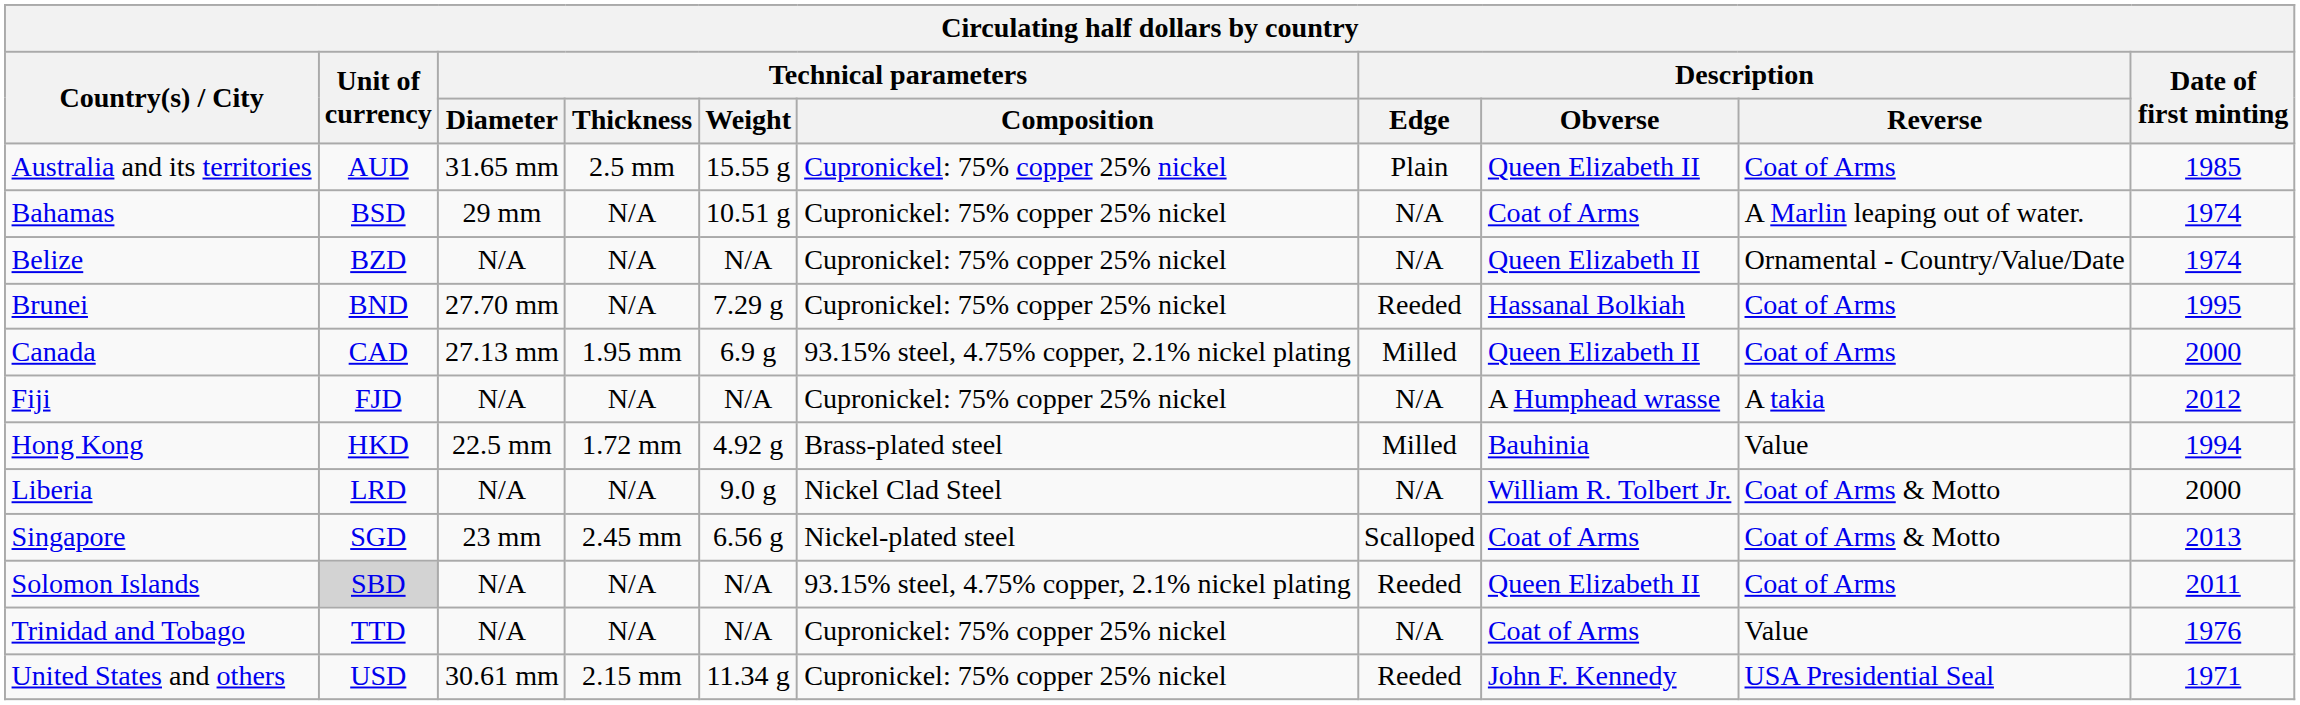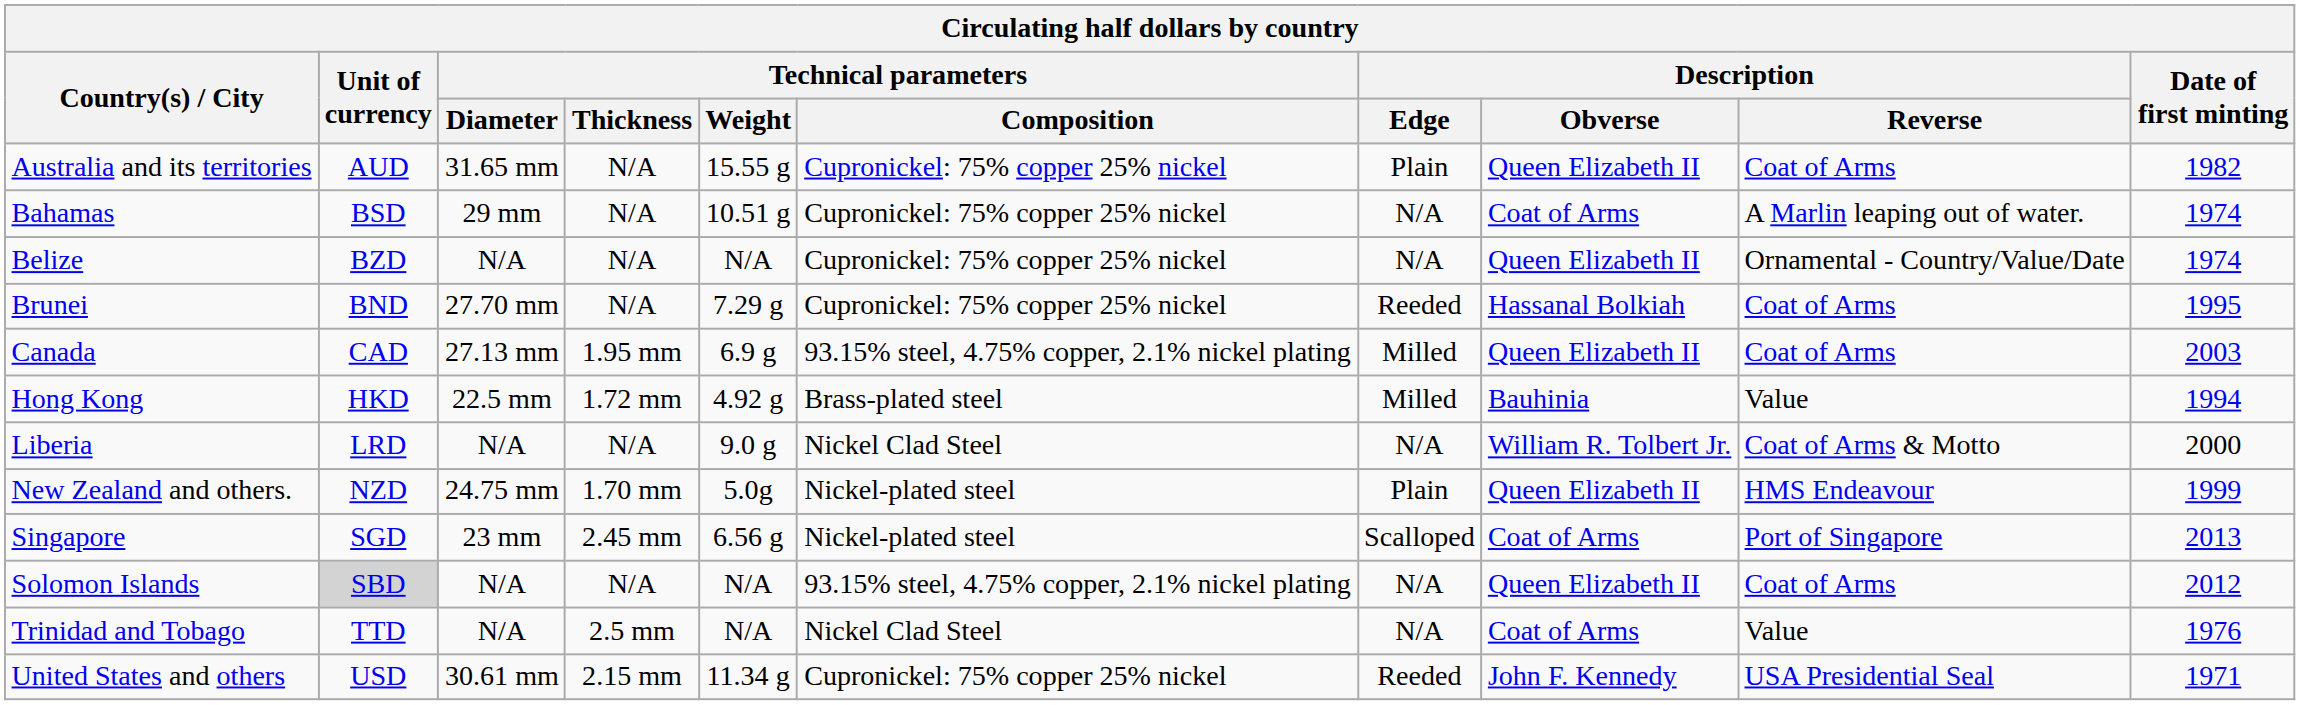 <table class="wikitable" style="font-size: 90%">
 <tr>
 <th colspan=10><strong>Circulating half dollars by country</strong></th>
 </tr>
 <tr>
 <th rowspan=2>Country(s) / City</th>
 <th rowspan=2>Unit of <br>currency</th>
 <th colspan=4>Technical parameters</th>
 <th colspan=3>Description</th>
 <th rowspan=2>Date of <br>first minting</th>
 </tr>
 <tr>
 <th>Diameter</th>
 <th>Thickness</th>
 <th>Weight</th>
 <th>Composition</th>
 <th>Edge</th>
 <th>Obverse</th>
 <th>Reverse</th>
 </tr>
 <tr>
 <td> <a href='#'>Australia</a> and its <a href='#'>territories</a></td>
 <td style="text-align:center;"><a href='#'>AUD</a></td>
 <td style="text-align:center;">31.65 mm</td>
-<td style="text-align:center;">2.5 mm</td>
+<td style="text-align:center;">N/A</td>
 <td style="text-align:center;">15.55 g</td>
 <td><a href='#'>Cupronickel</a>: 75% <a href='#'>copper</a> 25% <a href='#'>nickel</a></td>
 <td style="text-align:center;">Plain</td>
 <td><a href='#'>Queen Elizabeth II</a></td>
 <td><a href='#'>Coat of Arms</a></td>
-<td style="text-align:center;"><a href='#'>1985</a></td>
+<td style="text-align:center;"><a href='#'>1982</a></td>
 </tr>
 <tr>
 <td> <a href='#'>Bahamas</a></td>
 <td style="text-align:center;"><a href='#'>BSD</a></td>
 <td style="text-align:center;">29 mm</td>
 <td style="text-align:center;">N/A</td>
 <td style="text-align:center;">10.51 g</td>
 <td>Cupronickel: 75% copper 25% nickel</td>
 <td style="text-align:center;">N/A</td>
 <td><a href='#'>Coat of Arms</a></td>
 <td>A <a href='#'>Marlin</a> leaping out of water.</td>
 <td style="text-align:center;"><a href='#'>1974</a></td>
 </tr>
 <tr>
 <td> <a href='#'>Belize</a></td>
 <td style="text-align:center;"><a href='#'>BZD</a></td>
 <td style="text-align:center;">N/A</td>
 <td style="text-align:center;">N/A</td>
 <td style="text-align:center;">N/A</td>
 <td>Cupronickel: 75% copper 25% nickel</td>
 <td style="text-align:center;">N/A</td>
 <td><a href='#'>Queen Elizabeth II</a></td>
 <td>Ornamental - Country/Value/Date</td>
 <td style="text-align:center;"><a href='#'>1974</a></td>
 </tr>
 <tr>
 <td> <a href='#'>Brunei</a></td>
 <td style="text-align:center;"><a href='#'>BND</a></td>
 <td style="text-align:center;">27.70 mm</td>
 <td style="text-align:center;">N/A</td>
 <td style="text-align:center;">7.29 g</td>
 <td>Cupronickel: 75% copper 25% nickel</td>
 <td style="text-align:center;">Reeded</td>
 <td><a href='#'>Hassanal Bolkiah</a></td>
 <td><a href='#'>Coat of Arms</a></td>
 <td style="text-align:center;"><a href='#'>1995</a></td>
 </tr>
 <tr>
 <td> <a href='#'>Canada</a></td>
 <td style="text-align:center;"><a href='#'>CAD</a></td>
 <td style="text-align:center;">27.13 mm</td>
 <td style="text-align:center;">1.95 mm</td>
 <td style="text-align:center;">6.9 g</td>
 <td>93.15% steel, 4.75% copper, 2.1% nickel plating</td>
 <td style="text-align:center;">Milled</td>
 <td><a href='#'>Queen Elizabeth II</a></td>
 <td><a href='#'>Coat of Arms</a></td>
-<td style="text-align:center;"><a href='#'>2000</a></td>
-</tr>
-<tr>
-<td> <a href='#'>Fiji</a></td>
-<td style="text-align:center;"><a href='#'>FJD</a></td>
-<td style="text-align:center;">N/A</td>
-<td style="text-align:center;">N/A</td>
-<td style="text-align:center;">N/A</td>
-<td>Cupronickel: 75% copper 25% nickel</td>
-<td style="text-align:center;">N/A</td>
-<td>A <a href='#'>Humphead wrasse</a></td>
-<td>A <a href='#'>takia</a></td>
-<td style="text-align:center;"><a href='#'>2012</a></td>
+<td style="text-align:center;"><a href='#'>2003</a></td>
 </tr>
 <tr>
 <td> <a href='#'>Hong Kong</a></td>
 <td style="text-align:center;"><a href='#'>HKD</a></td>
 <td style="text-align:center;">22.5 mm</td>
 <td style="text-align:center;">1.72 mm</td>
 <td style="text-align:center;">4.92 g</td>
 <td>Brass-plated steel</td>
 <td style="text-align:center;">Milled</td>
 <td><a href='#'>Bauhinia</a></td>
 <td>Value</td>
 <td style="text-align:center;"><a href='#'>1994</a></td>
 </tr>
 <tr>
 <td> <a href='#'>Liberia</a></td>
 <td style="text-align:center;"><a href='#'>LRD</a></td>
 <td style="text-align:center;">N/A</td>
 <td style="text-align:center;">N/A</td>
 <td style="text-align:center;">9.0 g</td>
 <td>Nickel Clad Steel</td>
 <td style="text-align:center;">N/A</td>
 <td><a href='#'>William R. Tolbert Jr.</a></td>
 <td><a href='#'>Coat of Arms</a> & Motto</td>
 <td style="text-align:center;">2000</td>
 </tr>
 <tr>
+<td> <a href='#'>New Zealand</a> and others.</td>
+<td style="text-align:center;"><a href='#'>NZD</a></td>
+<td style="text-align:center;">24.75 mm</td>
+<td style="text-align:center;">1.70 mm</td>
+<td style="text-align:center;">5.0g</td>
+<td>Nickel-plated steel</td>
+<td style="text-align:center;">Plain</td>
+<td><a href='#'>Queen Elizabeth II</a></td>
+<td><a href='#'>HMS Endeavour</a></td>
+<td style="text-align:center;"><a href='#'>1999</a></td>
+</tr>
+<tr>
 <td> <a href='#'>Singapore</a></td>
 <td style="text-align:center;"><a href='#'>SGD</a></td>
 <td style="text-align:center;">23 mm</td>
 <td style="text-align:center;">2.45 mm</td>
 <td style="text-align:center;">6.56 g</td>
 <td>Nickel-plated steel</td>
 <td style="text-align:center;">Scalloped</td>
 <td><a href='#'>Coat of Arms</a></td>
-<td><a href='#'>Coat of Arms</a> & Motto</td>
+<td><a href='#'>Port of Singapore</a></td>
 <td style="text-align:center;"><a href='#'>2013</a></td>
 </tr>
 <tr>
 <td> <a href='#'>Solomon Islands</a></td>
 <td style="background: lightgrey; text-align:center;"><a href='#'>SBD</a></td>
 <td style="text-align:center;">N/A</td>
 <td style="text-align:center;">N/A</td>
 <td style="text-align:center;">N/A</td>
 <td>93.15% steel, 4.75% copper, 2.1% nickel plating</td>
-<td style="text-align:center;">Reeded</td>
+<td style="text-align:center;">N/A</td>
 <td><a href='#'>Queen Elizabeth II</a></td>
 <td><a href='#'>Coat of Arms</a></td>
-<td style="text-align:center;"><a href='#'>2011</a></td>
+<td style="text-align:center;"><a href='#'>2012</a></td>
 </tr>
 <tr>
 <td> <a href='#'>Trinidad and Tobago</a></td>
 <td style="text-align:center;"><a href='#'>TTD</a></td>
 <td style="text-align:center;">N/A</td>
+<td style="text-align:center;">2.5 mm</td>
 <td style="text-align:center;">N/A</td>
-<td style="text-align:center;">N/A</td>
-<td>Cupronickel: 75% copper 25% nickel</td>
+<td>Nickel Clad Steel</td>
 <td style="text-align:center;">N/A</td>
 <td><a href='#'>Coat of Arms</a></td>
 <td>Value</td>
 <td style="text-align:center;"><a href='#'>1976</a></td>
 </tr>
 <tr>
 <td> <a href='#'>United States</a> and <a href='#'>others</a></td>
 <td style="text-align:center;"><a href='#'>USD</a></td>
 <td style="text-align:center;">30.61 mm</td>
 <td style="text-align:center;">2.15 mm</td>
 <td style="text-align:center;">11.34 g</td>
 <td>Cupronickel: 75% copper 25% nickel</td>
 <td style="text-align:center;">Reeded</td>
 <td><a href='#'>John F. Kennedy</a></td>
 <td><a href='#'>USA Presidential Seal</a></td>
 <td style="text-align:center;"><a href='#'>1971</a></td>
 </tr>
 </table>
